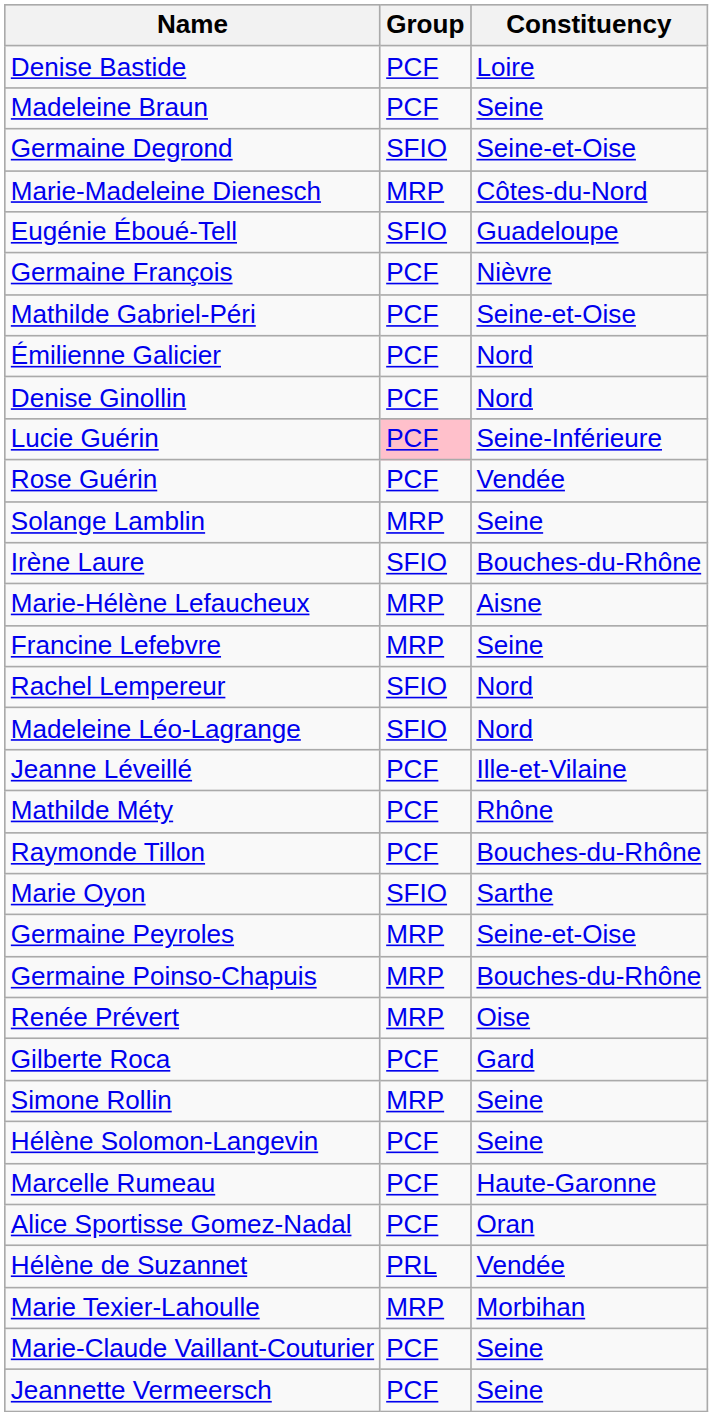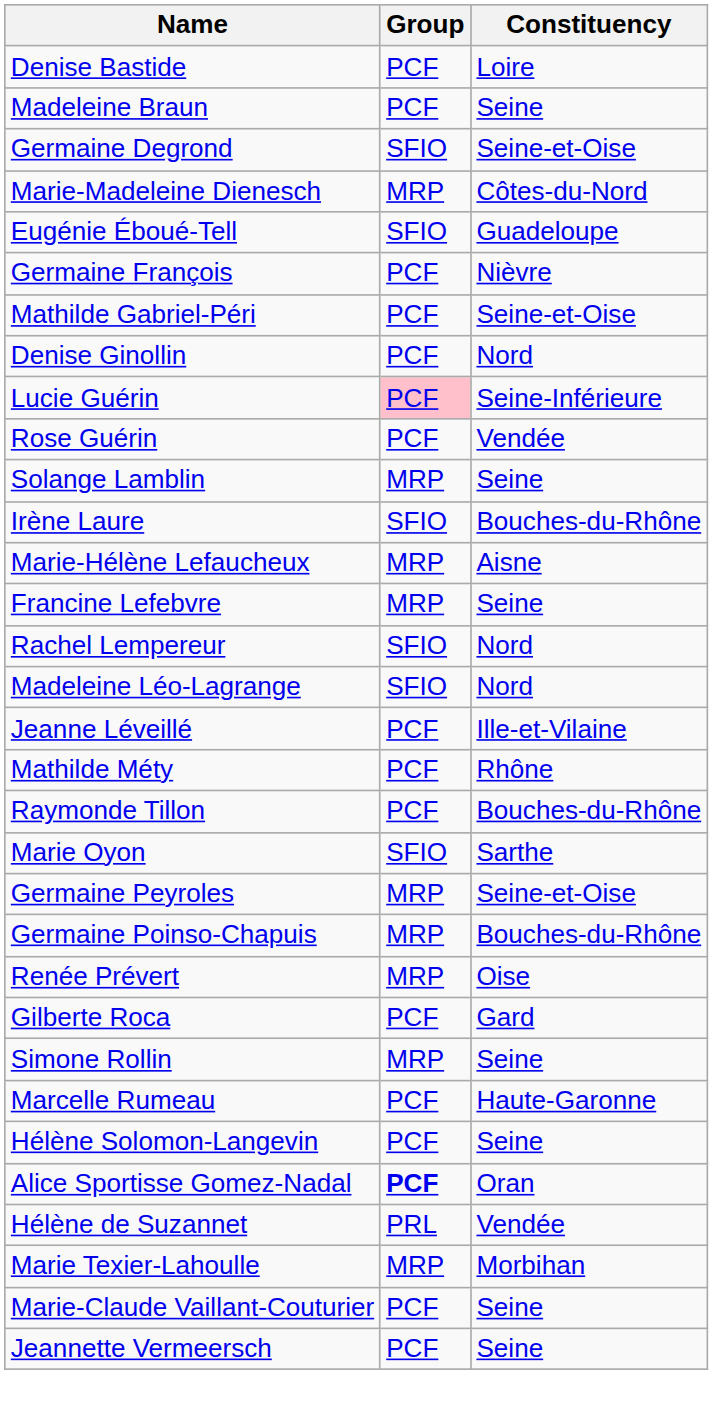 <table class="wikitable">
 <tr>
 <th>Name</th>
 <th>Group</th>
 <th>Constituency</th>
 </tr>
 <tr>
 <td><a href='#'>Denise Bastide</a></td>
 <td><a href='#'>PCF</a></td>
 <td><a href='#'>Loire</a></td>
 </tr>
 <tr>
 <td><a href='#'>Madeleine Braun</a></td>
 <td><a href='#'>PCF</a></td>
 <td><a href='#'>Seine</a></td>
 </tr>
 <tr>
 <td><a href='#'>Germaine Degrond</a></td>
 <td><a href='#'>SFIO</a></td>
 <td><a href='#'>Seine-et-Oise</a></td>
 </tr>
 <tr>
 <td><a href='#'>Marie-Madeleine Dienesch</a></td>
 <td><a href='#'>MRP</a></td>
 <td><a href='#'>Côtes-du-Nord</a></td>
 </tr>
 <tr>
 <td><a href='#'>Eugénie Éboué-Tell</a></td>
 <td><a href='#'>SFIO</a></td>
 <td><a href='#'>Guadeloupe</a></td>
 </tr>
 <tr>
 <td><a href='#'>Germaine François</a></td>
 <td><a href='#'>PCF</a></td>
 <td><a href='#'>Nièvre</a></td>
 </tr>
 <tr>
 <td><a href='#'>Mathilde Gabriel-Péri</a></td>
 <td><a href='#'>PCF</a></td>
 <td><a href='#'>Seine-et-Oise</a></td>
-</tr>
-<tr>
-<td><a href='#'>Émilienne Galicier</a></td>
-<td><a href='#'>PCF</a></td>
-<td><a href='#'>Nord</a></td>
 </tr>
 <tr>
 <td><a href='#'>Denise Ginollin</a></td>
 <td><a href='#'>PCF</a></td>
 <td><a href='#'>Nord</a></td>
 </tr>
 <tr>
 <td><a href='#'>Lucie Guérin</a></td>
 <td style="background: pink;"><a href='#'>PCF</a></td>
 <td><a href='#'>Seine-Inférieure</a></td>
 </tr>
 <tr>
 <td><a href='#'>Rose Guérin</a></td>
 <td><a href='#'>PCF</a></td>
 <td><a href='#'>Vendée</a></td>
 </tr>
 <tr>
 <td><a href='#'>Solange Lamblin</a></td>
 <td><a href='#'>MRP</a></td>
 <td><a href='#'>Seine</a></td>
 </tr>
 <tr>
 <td><a href='#'>Irène Laure</a></td>
 <td><a href='#'>SFIO</a></td>
 <td><a href='#'>Bouches-du-Rhône</a></td>
 </tr>
 <tr>
 <td><a href='#'>Marie-Hélène Lefaucheux</a></td>
 <td><a href='#'>MRP</a></td>
 <td><a href='#'>Aisne</a></td>
 </tr>
 <tr>
 <td><a href='#'>Francine Lefebvre</a></td>
 <td><a href='#'>MRP</a></td>
 <td><a href='#'>Seine</a></td>
 </tr>
 <tr>
 <td><a href='#'>Rachel Lempereur</a></td>
 <td><a href='#'>SFIO</a></td>
 <td><a href='#'>Nord</a></td>
 </tr>
 <tr>
 <td><a href='#'>Madeleine Léo-Lagrange</a></td>
 <td><a href='#'>SFIO</a></td>
 <td><a href='#'>Nord</a></td>
 </tr>
 <tr>
 <td><a href='#'>Jeanne Léveillé</a></td>
 <td><a href='#'>PCF</a></td>
 <td><a href='#'>Ille-et-Vilaine</a></td>
 </tr>
 <tr>
 <td><a href='#'>Mathilde Méty</a></td>
 <td><a href='#'>PCF</a></td>
 <td><a href='#'>Rhône</a></td>
 </tr>
 <tr>
 <td><a href='#'>Raymonde Tillon</a></td>
 <td><a href='#'>PCF</a></td>
 <td><a href='#'>Bouches-du-Rhône</a></td>
 </tr>
 <tr>
 <td><a href='#'>Marie Oyon</a></td>
 <td><a href='#'>SFIO</a></td>
 <td><a href='#'>Sarthe</a></td>
 </tr>
 <tr>
 <td><a href='#'>Germaine Peyroles</a></td>
 <td><a href='#'>MRP</a></td>
 <td><a href='#'>Seine-et-Oise</a></td>
 </tr>
 <tr>
 <td><a href='#'>Germaine Poinso-Chapuis</a></td>
 <td><a href='#'>MRP</a></td>
 <td><a href='#'>Bouches-du-Rhône</a></td>
 </tr>
 <tr>
 <td><a href='#'>Renée Prévert</a></td>
 <td><a href='#'>MRP</a></td>
 <td><a href='#'>Oise</a></td>
 </tr>
 <tr>
 <td><a href='#'>Gilberte Roca</a></td>
 <td><a href='#'>PCF</a></td>
 <td><a href='#'>Gard</a></td>
 </tr>
 <tr>
 <td><a href='#'>Simone Rollin</a></td>
 <td><a href='#'>MRP</a></td>
 <td><a href='#'>Seine</a></td>
 </tr>
 <tr>
+<td><a href='#'>Marcelle Rumeau</a></td>
+<td><a href='#'>PCF</a></td>
+<td><a href='#'>Haute-Garonne</a></td>
+</tr>
+<tr>
 <td><a href='#'>Hélène Solomon-Langevin</a></td>
 <td><a href='#'>PCF</a></td>
 <td><a href='#'>Seine</a></td>
 </tr>
 <tr>
-<td><a href='#'>Marcelle Rumeau</a></td>
-<td><a href='#'>PCF</a></td>
-<td><a href='#'>Haute-Garonne</a></td>
-</tr>
-<tr>
 <td><a href='#'>Alice Sportisse Gomez-Nadal</a></td>
-<td><a href='#'>PCF</a></td>
+<td><strong><a href='#'>PCF</a></strong></td>
 <td><a href='#'>Oran</a></td>
 </tr>
 <tr>
 <td><a href='#'>Hélène de Suzannet</a></td>
 <td><a href='#'>PRL</a></td>
 <td><a href='#'>Vendée</a></td>
 </tr>
 <tr>
 <td><a href='#'>Marie Texier-Lahoulle</a></td>
 <td><a href='#'>MRP</a></td>
 <td><a href='#'>Morbihan</a></td>
 </tr>
 <tr>
 <td><a href='#'>Marie-Claude Vaillant-Couturier</a></td>
 <td><a href='#'>PCF</a></td>
 <td><a href='#'>Seine</a></td>
 </tr>
 <tr>
 <td><a href='#'>Jeannette Vermeersch</a></td>
 <td><a href='#'>PCF</a></td>
 <td><a href='#'>Seine</a></td>
 </tr>
 </table>
